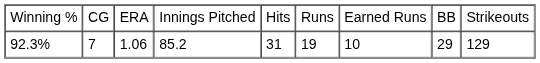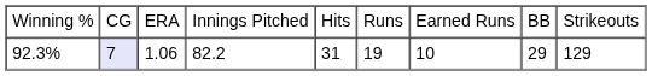 <table border=1 cellspacing=0 cellpadding=5>
 <tr>
 <td>Winning %</td>
 <td>CG</td>
 <td>ERA</td>
 <td>Innings Pitched</td>
 <td>Hits</td>
 <td>Runs</td>
 <td>Earned Runs</td>
 <td>BB</td>
 <td>Strikeouts</td>
 </tr>
 <tr>
 <td>92.3%</td>
-<td>7</td>
+<td style="background: lavender;">7</td>
 <td>1.06</td>
-<td>85.2</td>
+<td>82.2</td>
 <td>31</td>
 <td>19</td>
 <td>10</td>
 <td>29</td>
 <td>129</td>
 </tr>
 </table>
